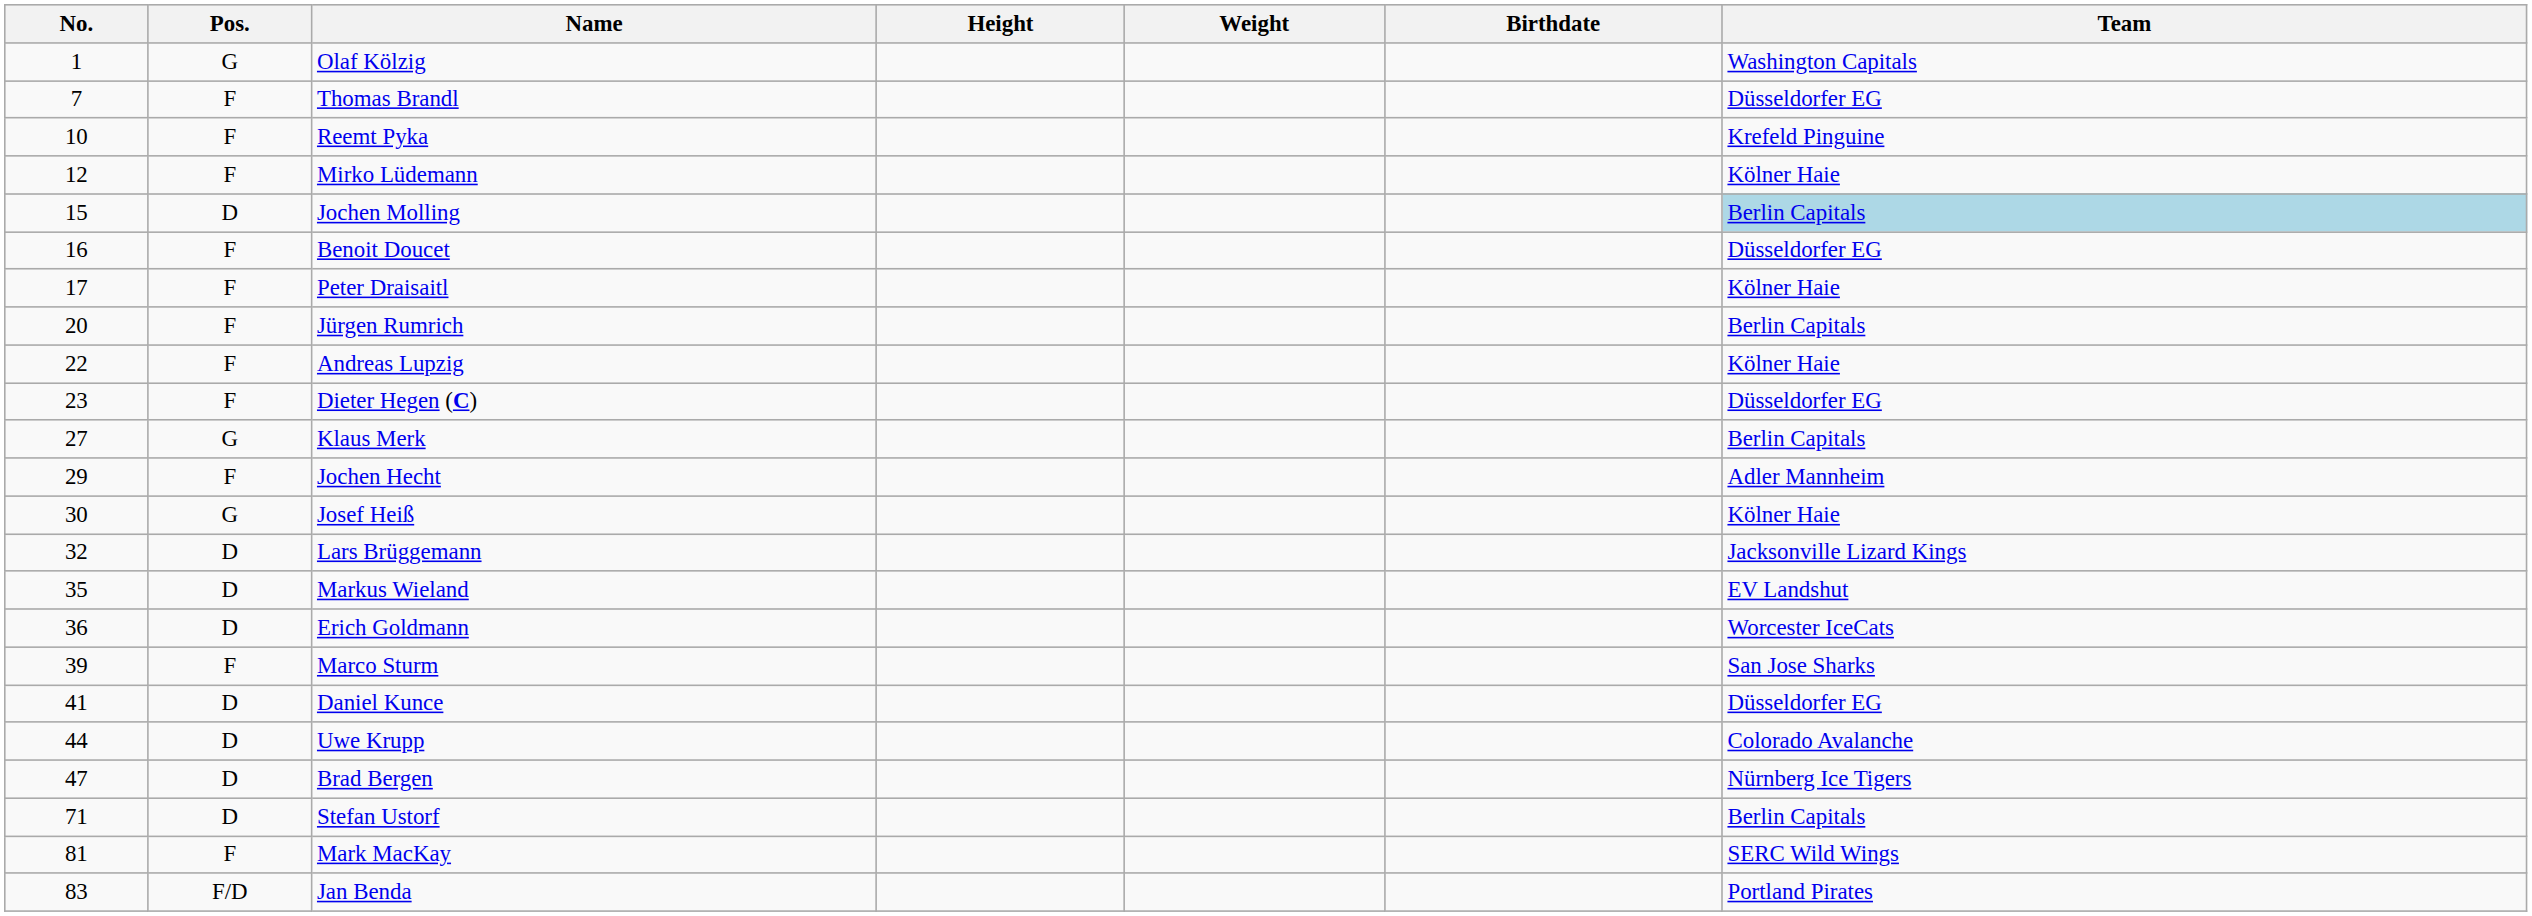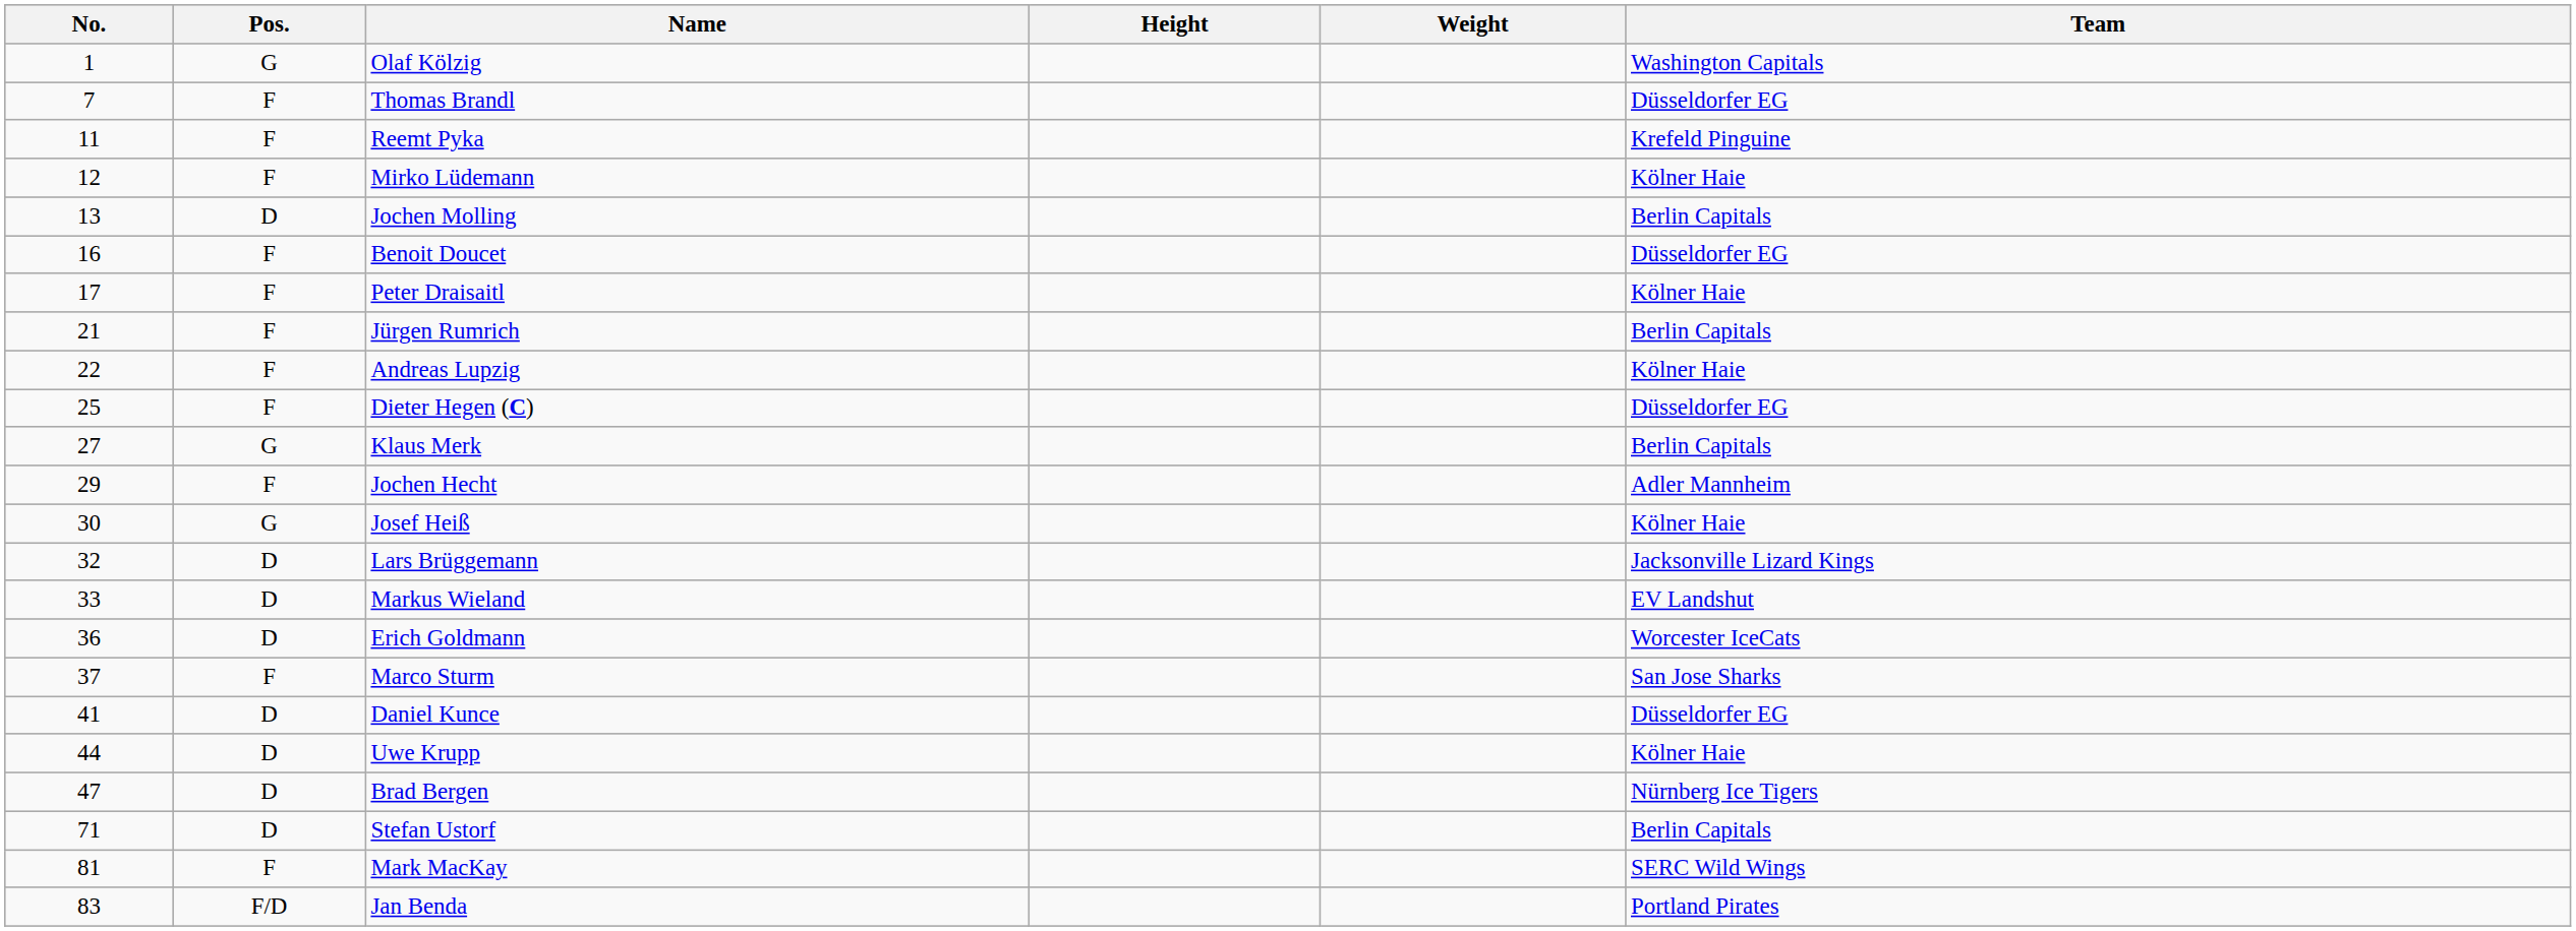 <table class="wikitable sortable" width="80%" style="font-size: 90%; text-align: center;">
 <tr>
 <th>No.</th>
 <th>Pos.</th>
 <th>Name</th>
 <th>Height</th>
 <th>Weight</th>
-<th>Birthdate</th>
 <th>Team</th>
 </tr>
 <tr>
 <td>1</td>
 <td>G</td>
 <td style="text-align:left;"><a href='#'>Olaf Kölzig</a></td>
 <td></td>
 <td></td>
-<td style="text-align:right;"></td>
 <td style="text-align:left;"> <a href='#'>Washington Capitals</a></td>
 </tr>
 <tr>
 <td>7</td>
 <td>F</td>
 <td style="text-align:left;"><a href='#'>Thomas Brandl</a></td>
 <td></td>
 <td></td>
-<td style="text-align:right;"></td>
 <td style="text-align:left;"> <a href='#'>Düsseldorfer EG</a></td>
 </tr>
 <tr>
-<td>10</td>
+<td>11</td>
 <td>F</td>
 <td style="text-align:left;"><a href='#'>Reemt Pyka</a></td>
 <td></td>
 <td></td>
-<td style="text-align:right;"></td>
 <td style="text-align:left;"> <a href='#'>Krefeld Pinguine</a></td>
 </tr>
 <tr>
 <td>12</td>
 <td>F</td>
 <td style="text-align:left;"><a href='#'>Mirko Lüdemann</a></td>
 <td></td>
 <td></td>
-<td style="text-align:right;"></td>
 <td style="text-align:left;"> <a href='#'>Kölner Haie</a></td>
 </tr>
 <tr>
-<td>15</td>
+<td>13</td>
 <td>D</td>
 <td style="text-align:left;"><a href='#'>Jochen Molling</a></td>
 <td></td>
 <td></td>
-<td style="text-align:right;"></td>
-<td style="background: lightblue; text-align:left;"> <a href='#'>Berlin Capitals</a></td>
+<td style="text-align:left;"> <a href='#'>Berlin Capitals</a></td>
 </tr>
 <tr>
 <td>16</td>
 <td>F</td>
 <td style="text-align:left;"><a href='#'>Benoit Doucet</a></td>
 <td></td>
 <td></td>
-<td style="text-align:right;"></td>
 <td style="text-align:left;"> <a href='#'>Düsseldorfer EG</a></td>
 </tr>
 <tr>
 <td>17</td>
 <td>F</td>
 <td style="text-align:left;"><a href='#'>Peter Draisaitl</a></td>
 <td></td>
 <td></td>
-<td style="text-align:right;"></td>
 <td style="text-align:left;"> <a href='#'>Kölner Haie</a></td>
 </tr>
 <tr>
-<td>20</td>
+<td>21</td>
 <td>F</td>
 <td style="text-align:left;"><a href='#'>Jürgen Rumrich</a></td>
 <td></td>
 <td></td>
-<td style="text-align:right;"></td>
 <td style="text-align:left;"> <a href='#'>Berlin Capitals</a></td>
 </tr>
 <tr>
 <td>22</td>
 <td>F</td>
 <td style="text-align:left;"><a href='#'>Andreas Lupzig</a></td>
 <td></td>
 <td></td>
-<td style="text-align:right;"></td>
 <td style="text-align:left;"> <a href='#'>Kölner Haie</a></td>
 </tr>
 <tr>
-<td>23</td>
+<td>25</td>
 <td>F</td>
 <td style="text-align:left;"><a href='#'>Dieter Hegen</a> (<strong><a href='#'>C</a></strong>)</td>
 <td></td>
 <td></td>
-<td style="text-align:right;"></td>
 <td style="text-align:left;"> <a href='#'>Düsseldorfer EG</a></td>
 </tr>
 <tr>
 <td>27</td>
 <td>G</td>
 <td style="text-align:left;"><a href='#'>Klaus Merk</a></td>
 <td></td>
 <td></td>
-<td style="text-align:right;"></td>
 <td style="text-align:left;"> <a href='#'>Berlin Capitals</a></td>
 </tr>
 <tr>
 <td>29</td>
 <td>F</td>
 <td style="text-align:left;"><a href='#'>Jochen Hecht</a></td>
 <td></td>
 <td></td>
-<td style="text-align:right;"></td>
 <td style="text-align:left;"> <a href='#'>Adler Mannheim</a></td>
 </tr>
 <tr>
 <td>30</td>
 <td>G</td>
 <td style="text-align:left;"><a href='#'>Josef Heiß</a></td>
 <td></td>
 <td></td>
-<td style="text-align:right;"></td>
 <td style="text-align:left;"> <a href='#'>Kölner Haie</a></td>
 </tr>
 <tr>
 <td>32</td>
 <td>D</td>
 <td style="text-align:left;"><a href='#'>Lars Brüggemann</a></td>
 <td></td>
 <td></td>
-<td style="text-align:right;"></td>
 <td style="text-align:left;"> <a href='#'>Jacksonville Lizard Kings</a></td>
 </tr>
 <tr>
-<td>35</td>
+<td>33</td>
 <td>D</td>
 <td style="text-align:left;"><a href='#'>Markus Wieland</a></td>
 <td></td>
 <td></td>
-<td style="text-align:right;"></td>
 <td style="text-align:left;"> <a href='#'>EV Landshut</a></td>
 </tr>
 <tr>
 <td>36</td>
 <td>D</td>
 <td style="text-align:left;"><a href='#'>Erich Goldmann</a></td>
 <td></td>
 <td></td>
-<td style="text-align:right;"></td>
 <td style="text-align:left;"> <a href='#'>Worcester IceCats</a></td>
 </tr>
 <tr>
-<td>39</td>
+<td>37</td>
 <td>F</td>
 <td style="text-align:left;"><a href='#'>Marco Sturm</a></td>
 <td></td>
 <td></td>
-<td style="text-align:right;"></td>
 <td style="text-align:left;"> <a href='#'>San Jose Sharks</a></td>
 </tr>
 <tr>
 <td>41</td>
 <td>D</td>
 <td style="text-align:left;"><a href='#'>Daniel Kunce</a></td>
 <td></td>
 <td></td>
-<td style="text-align:right;"></td>
 <td style="text-align:left;"> <a href='#'>Düsseldorfer EG</a></td>
 </tr>
 <tr>
 <td>44</td>
 <td>D</td>
 <td style="text-align:left;"><a href='#'>Uwe Krupp</a></td>
 <td></td>
 <td></td>
-<td style="text-align:right;"></td>
-<td style="text-align:left;"> <a href='#'>Colorado Avalanche</a></td>
+<td style="text-align:left;"> <a href='#'>Kölner Haie</a></td>
 </tr>
 <tr>
 <td>47</td>
 <td>D</td>
 <td style="text-align:left;"><a href='#'>Brad Bergen</a></td>
 <td></td>
 <td></td>
-<td style="text-align:right;"></td>
 <td style="text-align:left;"> <a href='#'>Nürnberg Ice Tigers</a></td>
 </tr>
 <tr>
 <td>71</td>
 <td>D</td>
 <td style="text-align:left;"><a href='#'>Stefan Ustorf</a></td>
 <td></td>
 <td></td>
-<td style="text-align:right;"></td>
 <td style="text-align:left;"> <a href='#'>Berlin Capitals</a></td>
 </tr>
 <tr>
 <td>81</td>
 <td>F</td>
 <td style="text-align:left;"><a href='#'>Mark MacKay</a></td>
 <td></td>
 <td></td>
-<td style="text-align:right;"></td>
 <td style="text-align:left;"> <a href='#'>SERC Wild Wings</a></td>
 </tr>
 <tr>
 <td>83</td>
 <td>F/D</td>
 <td style="text-align:left;"><a href='#'>Jan Benda</a></td>
 <td></td>
 <td></td>
-<td style="text-align:right;"></td>
 <td style="text-align:left;"> <a href='#'>Portland Pirates</a></td>
 </tr>
 </table>
